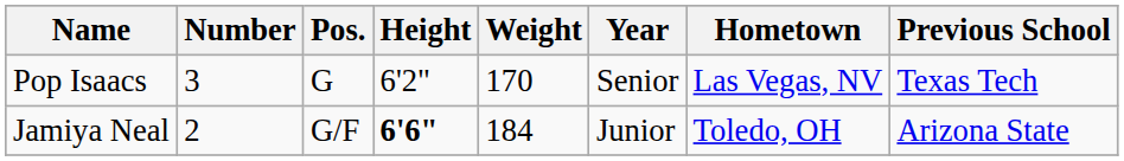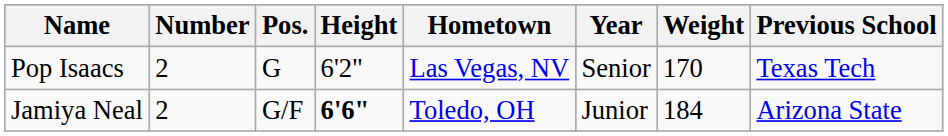 <table class="wikitable sortable" border="1">
 <tr>
 <th>Name</th>
 <th>Number</th>
 <th>Pos.</th>
 <th>Height</th>
+<th>Hometown</th>
+<th>Year</th>
 <th>Weight</th>
-<th>Year</th>
-<th>Hometown</th>
 <th class="unsortable">Previous School</th>
 </tr>
 <tr>
 <td>Pop Isaacs</td>
-<td>3</td>
+<td>2</td>
 <td>G</td>
 <td>6'2"</td>
+<td><a href='#'>Las Vegas, NV</a></td>
+<td>Senior</td>
 <td>170</td>
-<td>Senior</td>
-<td><a href='#'>Las Vegas, NV</a></td>
 <td><a href='#'>Texas Tech</a></td>
 </tr>
 <tr>
 <td>Jamiya Neal</td>
 <td>2</td>
 <td>G/F</td>
 <td><strong>6'6"</strong></td>
+<td><a href='#'>Toledo, OH</a></td>
+<td>Junior</td>
 <td>184</td>
-<td>Junior</td>
-<td><a href='#'>Toledo, OH</a></td>
 <td><a href='#'>Arizona State</a></td>
 </tr>
 </table>
